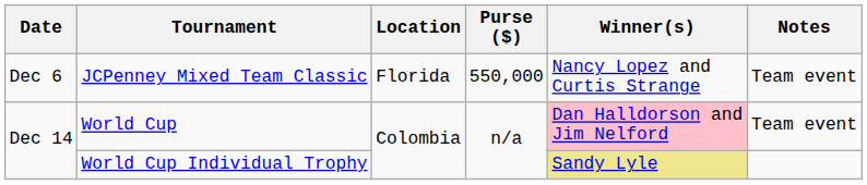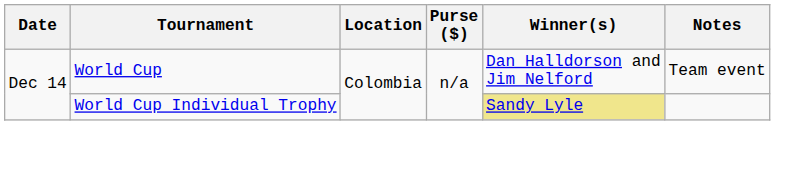 <table class="wikitable" style="font-size:95%">
 <tr>
 <th>Date</th>
 <th>Tournament</th>
 <th>Location</th>
 <th>Purse<br>($)</th>
 <th>Winner(s)</th>
 <th>Notes</th>
 </tr>
 <tr>
-<td>Dec 6</td>
-<td><a href='#'>JCPenney Mixed Team Classic</a></td>
-<td>Florida</td>
-<td align=right>550,000</td>
-<td> <a href='#'>Nancy Lopez</a> and<br> <a href='#'>Curtis Strange</a></td>
-<td>Team event</td>
-</tr>
-<tr>
 <td rowspan=2>Dec 14</td>
 <td><a href='#'>World Cup</a></td>
 <td rowspan=2>Colombia</td>
 <td rowspan=2 align=center>n/a</td>
-<td style="background: pink;"> <a href='#'>Dan Halldorson</a> and<br> <a href='#'>Jim Nelford</a></td>
+<td> <a href='#'>Dan Halldorson</a> and<br> <a href='#'>Jim Nelford</a></td>
 <td>Team event</td>
 </tr>
 <tr>
 <td><a href='#'>World Cup Individual Trophy</a></td>
 <td style="background: khaki;"> <a href='#'>Sandy Lyle</a></td>
 <td></td>
 </tr>
 </table>
